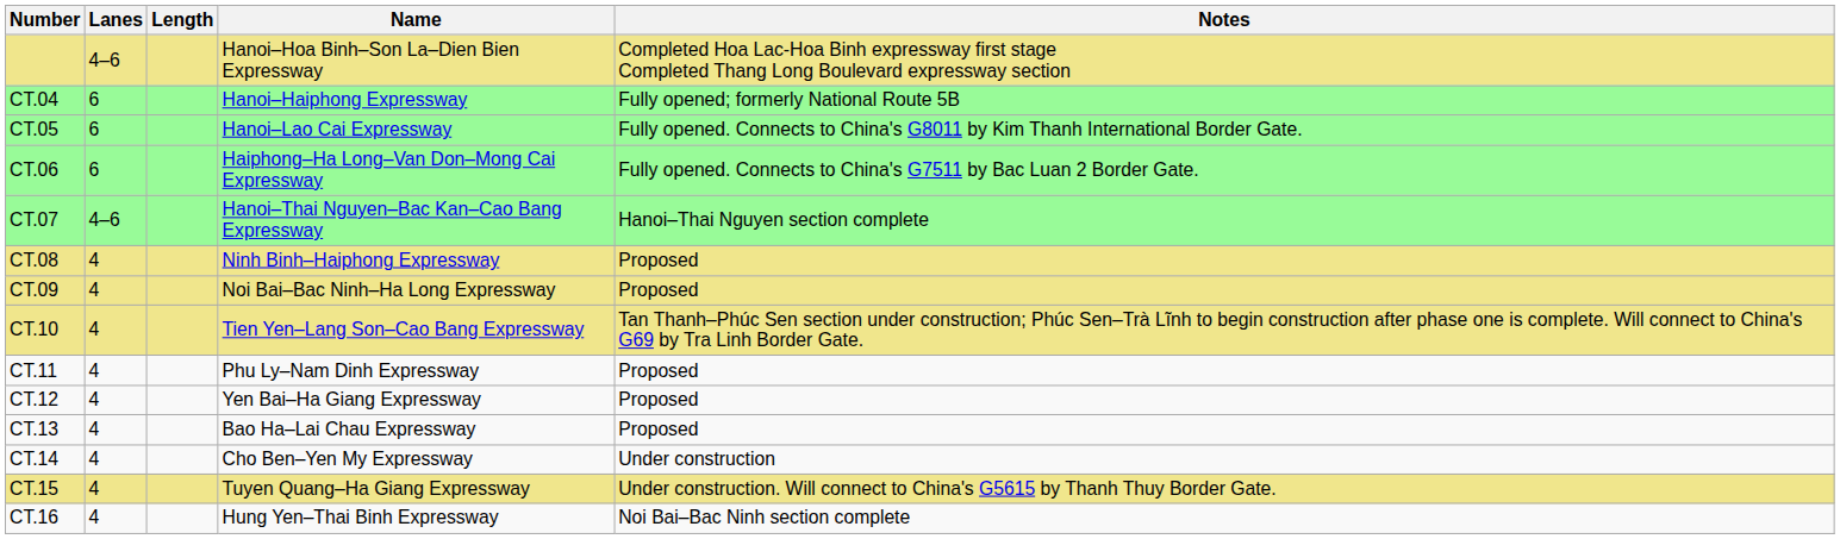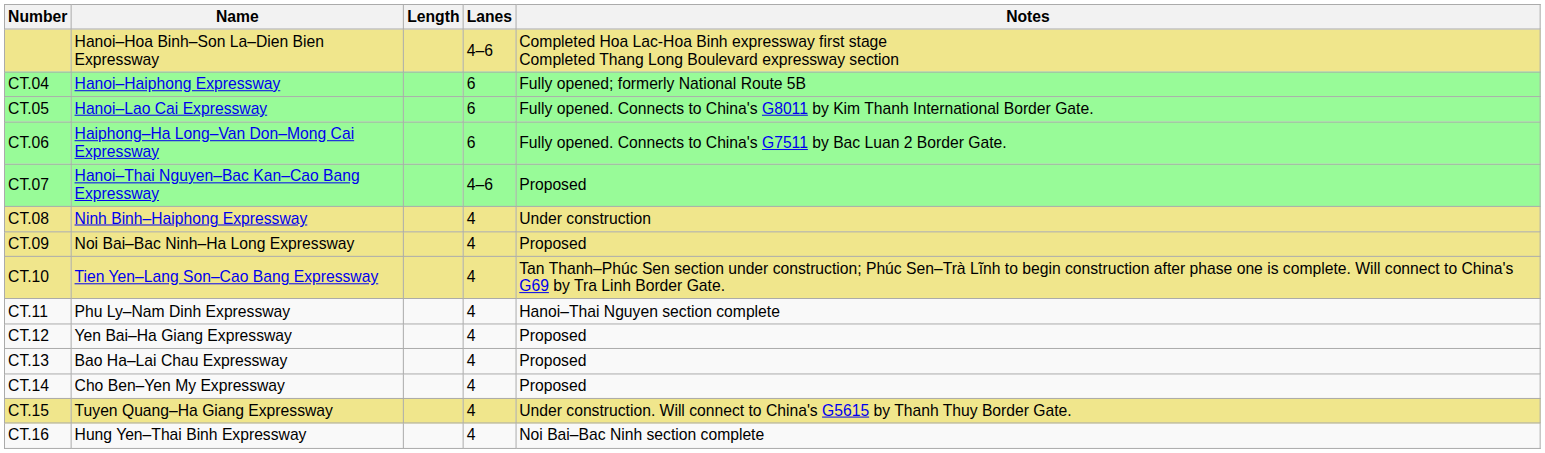 <table class="wikitable">
 <tr>
 <th>Number</th>
+<th>Name</th>
+<th>Length</th>
 <th>Lanes</th>
-<th>Length</th>
-<th>Name</th>
 <th>Notes</th>
 </tr>
 <tr style="background:Khaki;">
 <td></td>
+<td>Hanoi–Hoa Binh–Son La–Dien Bien Expressway</td>
+<td></td>
 <td>4–6</td>
-<td></td>
-<td>Hanoi–Hoa Binh–Son La–Dien Bien Expressway</td>
 <td>Completed Hoa Lac-Hoa Binh expressway first stage<br>Completed Thang Long Boulevard expressway section</td>
 </tr>
 <tr style="background:PaleGreen;">
 <td> CT.04</td>
+<td><a href='#'>Hanoi–Haiphong Expressway</a></td>
+<td></td>
 <td>6</td>
-<td></td>
-<td><a href='#'>Hanoi–Haiphong Expressway</a></td>
 <td>Fully opened; formerly National Route 5B</td>
 </tr>
 <tr style="background:PaleGreen;">
 <td> CT.05</td>
+<td><a href='#'>Hanoi–Lao Cai Expressway</a></td>
+<td></td>
 <td>6</td>
-<td></td>
-<td><a href='#'>Hanoi–Lao Cai Expressway</a></td>
 <td>Fully opened. Connects to China's <a href='#'>G8011</a> by Kim Thanh International Border Gate.</td>
 </tr>
 <tr style="background:PaleGreen;">
 <td> CT.06</td>
+<td><a href='#'>Haiphong–Ha Long–Van Don–Mong Cai Expressway</a></td>
+<td></td>
 <td>6</td>
-<td></td>
-<td><a href='#'>Haiphong–Ha Long–Van Don–Mong Cai Expressway</a></td>
 <td>Fully opened. Connects to China's <a href='#'>G7511</a> by Bac Luan 2 Border Gate.</td>
 </tr>
 <tr style="background:PaleGreen;">
 <td> CT.07</td>
+<td><a href='#'>Hanoi–Thai Nguyen–Bac Kan–Cao Bang Expressway</a></td>
+<td></td>
 <td>4–6</td>
-<td></td>
-<td><a href='#'>Hanoi–Thai Nguyen–Bac Kan–Cao Bang Expressway</a></td>
-<td>Hanoi–Thai Nguyen section complete</td>
+<td>Proposed</td>
 </tr>
 <tr style="background:Khaki;">
 <td> CT.08</td>
+<td><a href='#'>Ninh Binh–Haiphong Expressway</a></td>
+<td></td>
 <td>4</td>
-<td></td>
-<td><a href='#'>Ninh Binh–Haiphong Expressway</a></td>
-<td>Proposed</td>
+<td>Under construction</td>
 </tr>
 <tr style="background:Khaki;">
 <td> CT.09</td>
+<td>Noi Bai–Bac Ninh–Ha Long Expressway</td>
+<td></td>
 <td>4</td>
-<td></td>
-<td>Noi Bai–Bac Ninh–Ha Long Expressway</td>
 <td>Proposed</td>
 </tr>
 <tr style="background:Khaki;">
 <td> CT.10</td>
+<td><a href='#'>Tien Yen–Lang Son–Cao Bang Expressway</a></td>
+<td></td>
 <td>4</td>
-<td></td>
-<td><a href='#'>Tien Yen–Lang Son–Cao Bang Expressway</a></td>
 <td>Tan Thanh–Phúc Sen section under construction; Phúc Sen–Trà Lĩnh to begin construction after phase one is complete. Will connect to China's <a href='#'>G69</a> by Tra Linh Border Gate.</td>
 </tr>
 <tr>
 <td> CT.11</td>
+<td>Phu Ly–Nam Dinh Expressway</td>
+<td></td>
 <td>4</td>
-<td></td>
-<td>Phu Ly–Nam Dinh Expressway</td>
-<td>Proposed</td>
+<td>Hanoi–Thai Nguyen section complete</td>
 </tr>
 <tr>
 <td> CT.12</td>
+<td>Yen Bai–Ha Giang Expressway</td>
+<td></td>
 <td>4</td>
-<td></td>
-<td>Yen Bai–Ha Giang Expressway</td>
 <td>Proposed</td>
 </tr>
 <tr>
 <td> CT.13</td>
+<td>Bao Ha–Lai Chau Expressway</td>
+<td></td>
 <td>4</td>
-<td></td>
-<td>Bao Ha–Lai Chau Expressway</td>
 <td>Proposed</td>
 </tr>
 <tr>
 <td> CT.14</td>
+<td>Cho Ben–Yen My Expressway</td>
+<td></td>
 <td>4</td>
-<td></td>
-<td>Cho Ben–Yen My Expressway</td>
-<td>Under construction</td>
+<td>Proposed</td>
 </tr>
 <tr style="background:Khaki;">
 <td> CT.15</td>
+<td>Tuyen Quang–Ha Giang Expressway</td>
+<td></td>
 <td>4</td>
-<td></td>
-<td>Tuyen Quang–Ha Giang Expressway</td>
 <td>Under construction. Will connect to China's <a href='#'>G5615</a> by Thanh Thuy Border Gate.</td>
 </tr>
 <tr>
 <td> CT.16</td>
+<td>Hung Yen–Thai Binh Expressway</td>
+<td></td>
 <td>4</td>
-<td></td>
-<td>Hung Yen–Thai Binh Expressway</td>
 <td>Noi Bai–Bac Ninh section complete</td>
 </tr>
 </table>
